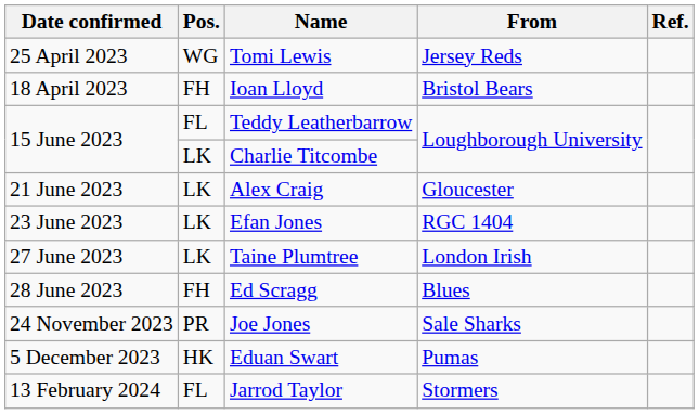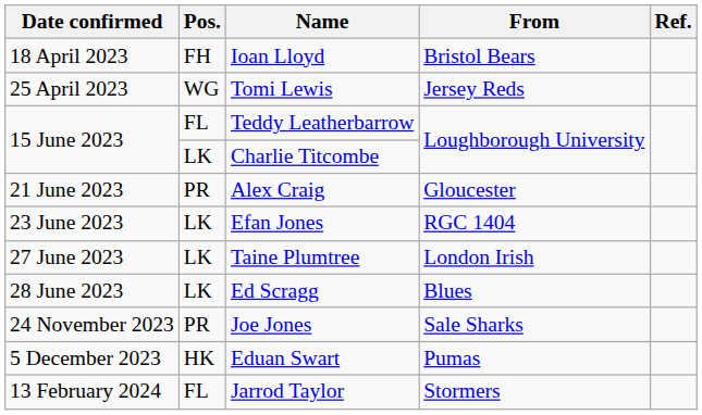 <table class="wikitable">
 <tr>
 <th>Date confirmed</th>
 <th>Pos.</th>
 <th>Name</th>
 <th>From</th>
 <th>Ref.</th>
 </tr>
 <tr>
+<td>18 April 2023</td>
+<td>FH</td>
+<td> <a href='#'>Ioan Lloyd</a></td>
+<td> <a href='#'>Bristol Bears</a></td>
+<td></td>
+</tr>
+<tr>
 <td>25 April 2023</td>
 <td>WG</td>
 <td> <a href='#'>Tomi Lewis</a></td>
 <td> <a href='#'>Jersey Reds</a></td>
-<td></td>
-</tr>
-<tr>
-<td>18 April 2023</td>
-<td>FH</td>
-<td> <a href='#'>Ioan Lloyd</a></td>
-<td> <a href='#'>Bristol Bears</a></td>
 <td></td>
 </tr>
 <tr>
 <td rowspan="2">15 June 2023</td>
 <td>FL</td>
 <td> <a href='#'>Teddy Leatherbarrow</a></td>
 <td rowspan="2"> <a href='#'>Loughborough University</a></td>
 <td rowspan="2"></td>
 </tr>
 <tr>
 <td>LK</td>
 <td> <a href='#'>Charlie Titcombe</a></td>
 </tr>
 <tr>
 <td>21 June 2023</td>
-<td>LK</td>
+<td>PR</td>
 <td> <a href='#'>Alex Craig</a></td>
 <td> <a href='#'>Gloucester</a></td>
 <td></td>
 </tr>
 <tr>
 <td>23 June 2023</td>
 <td>LK</td>
 <td> <a href='#'>Efan Jones</a></td>
 <td><a href='#'>RGC 1404</a></td>
 <td></td>
 </tr>
 <tr>
 <td>27 June 2023</td>
 <td>LK</td>
 <td> <a href='#'>Taine Plumtree</a></td>
 <td> <a href='#'>London Irish</a></td>
 <td></td>
 </tr>
 <tr>
 <td>28 June 2023</td>
-<td>FH</td>
+<td>LK</td>
 <td> <a href='#'>Ed Scragg</a></td>
 <td> <a href='#'>Blues</a></td>
 <td></td>
 </tr>
 <tr>
 <td>24 November 2023</td>
 <td>PR</td>
 <td> <a href='#'>Joe Jones</a></td>
 <td> <a href='#'>Sale Sharks</a></td>
 <td></td>
 </tr>
 <tr>
 <td>5 December 2023</td>
 <td>HK</td>
 <td> <a href='#'>Eduan Swart</a></td>
 <td> <a href='#'>Pumas</a></td>
 <td></td>
 </tr>
 <tr>
 <td>13 February 2024</td>
 <td>FL</td>
 <td> <a href='#'>Jarrod Taylor</a></td>
 <td> <a href='#'>Stormers</a></td>
 <td></td>
 </tr>
 </table>
